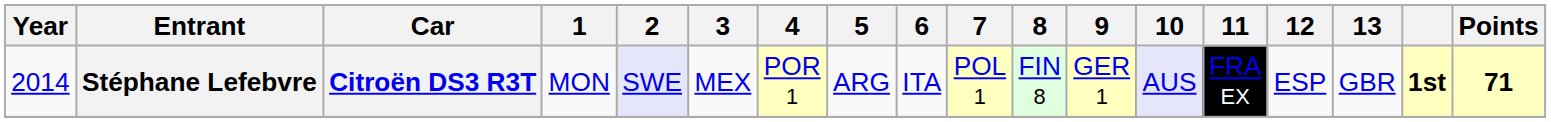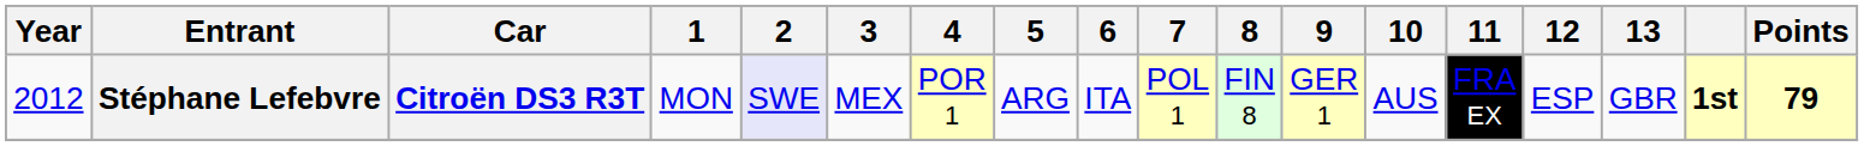 <table class="wikitable" style="text-align:center; font-size:85%">
 <tr>
 <th>Year</th>
 <th>Entrant</th>
 <th>Car</th>
 <th>1</th>
 <th>2</th>
 <th>3</th>
 <th>4</th>
 <th>5</th>
 <th>6</th>
 <th>7</th>
 <th>8</th>
 <th>9</th>
 <th>10</th>
 <th>11</th>
 <th>12</th>
 <th>13</th>
 <th></th>
 <th>Points</th>
 </tr>
 <tr>
-<td><a href='#'>2014</a></td>
+<td><a href='#'>2012</a></td>
 <th nowrap>Stéphane Lefebvre</th>
 <th nowrap><a href='#'>Citroën DS3 R3T</a></th>
 <td><a href='#'>MON</a></td>
 <td style="background: lavender;"><a href='#'>SWE</a></td>
 <td><a href='#'>MEX</a></td>
 <td style="background:#FFFFBF;"><a href='#'>POR</a><br><small>1</small></td>
 <td><a href='#'>ARG</a></td>
 <td><a href='#'>ITA</a></td>
 <td style="background:#FFFFBF;"><a href='#'>POL</a><br><small>1</small></td>
 <td style="background:#DFFFDF;"><a href='#'>FIN</a><br><small>8</small></td>
 <td style="background:#FFFFBF;"><a href='#'>GER</a><br><small>1</small></td>
-<td style="background: lavender;"><a href='#'>AUS</a></td>
+<td><a href='#'>AUS</a></td>
 <td style="background:#000000; color:white"><a href='#'><span>FRA</span></a><br><small>EX</small></td>
 <td><a href='#'>ESP</a></td>
 <td><a href='#'>GBR</a></td>
 <th style="background:#FFFFBF;"><strong>1st</strong></th>
-<th style="background:#FFFFBF;"><strong>71</strong></th>
+<th style="background:#FFFFBF;"><strong>79</strong></th>
 </tr>
 <tr>
 </tr>
 </table>
